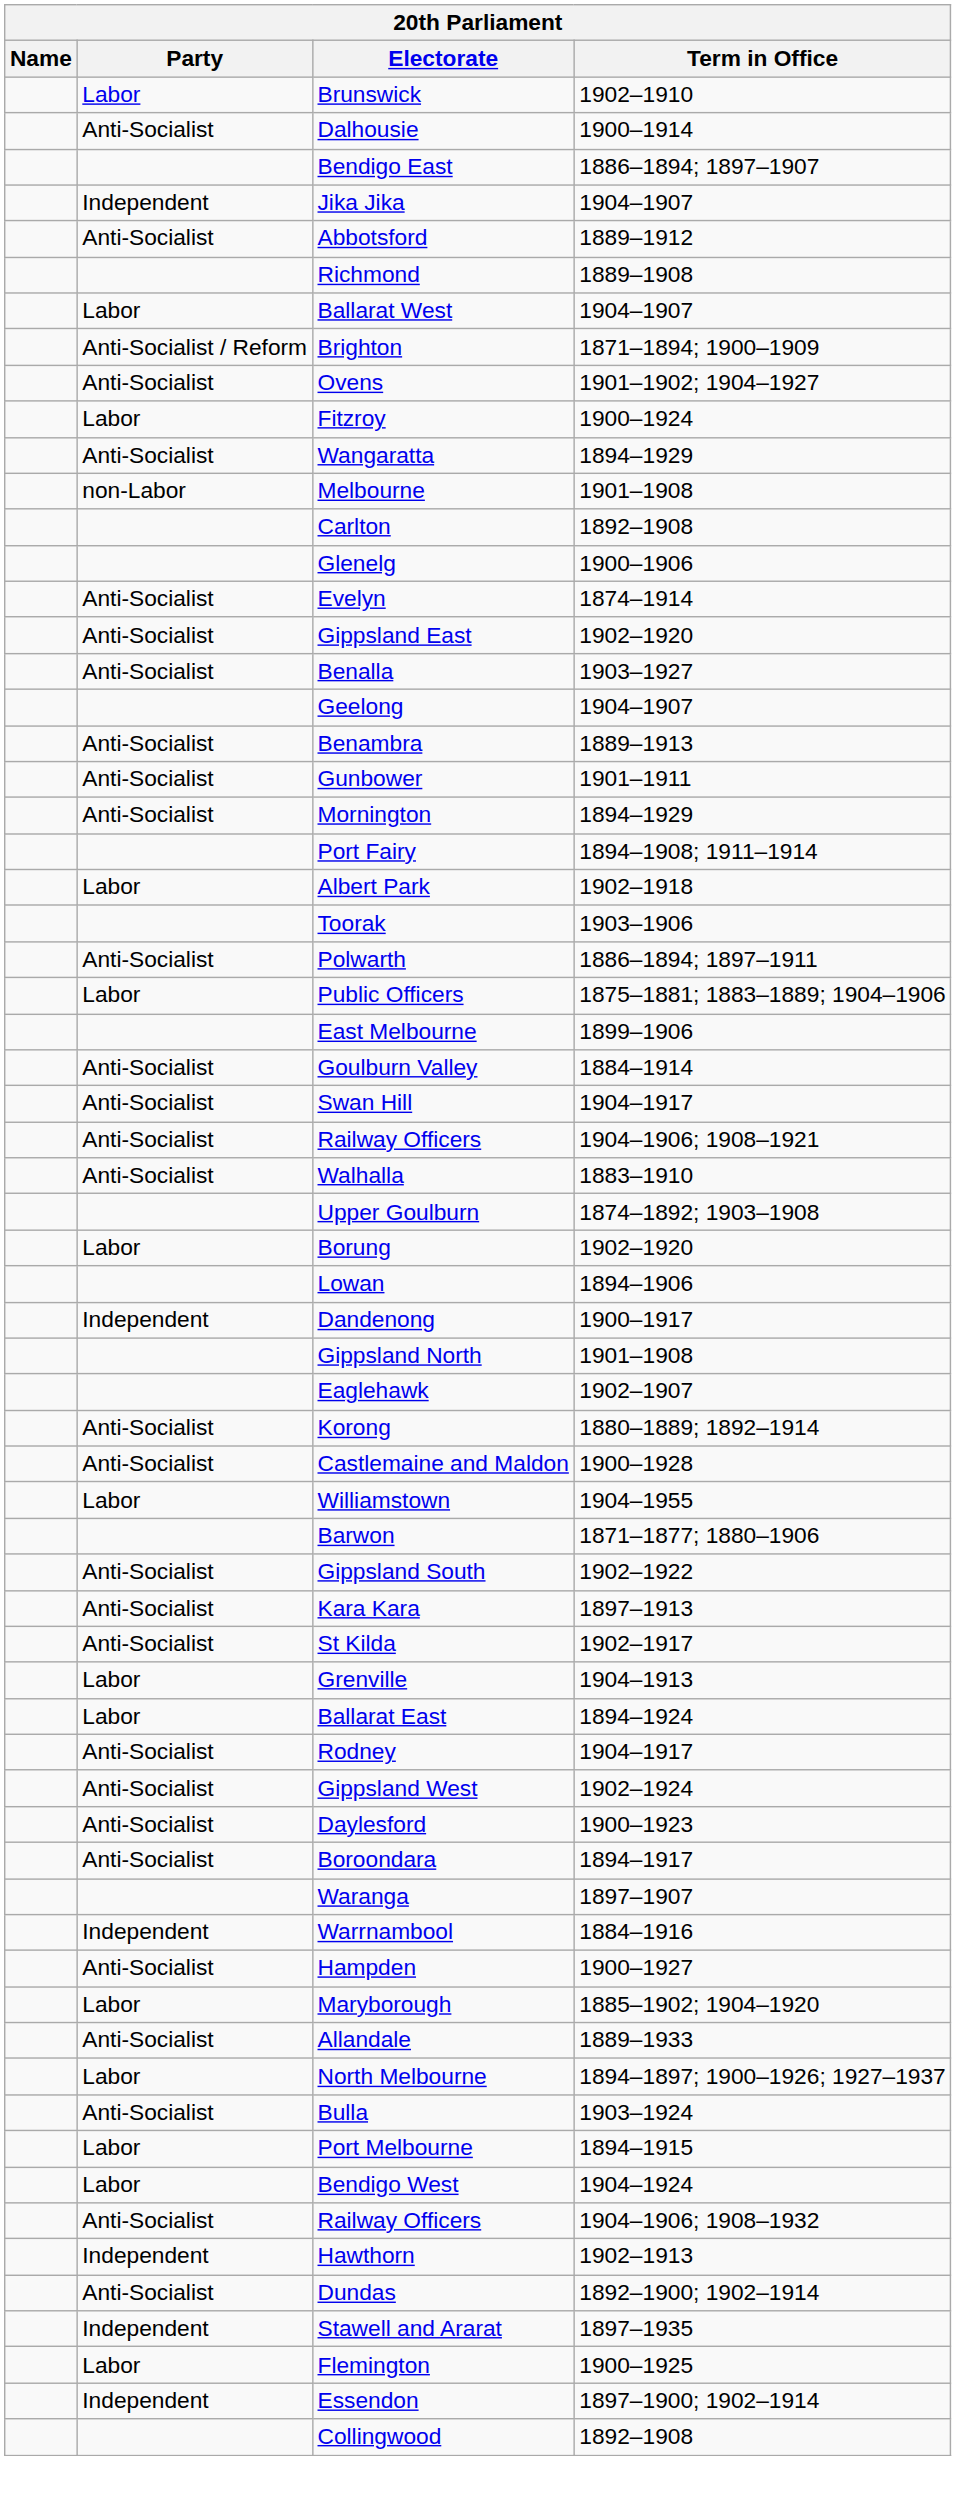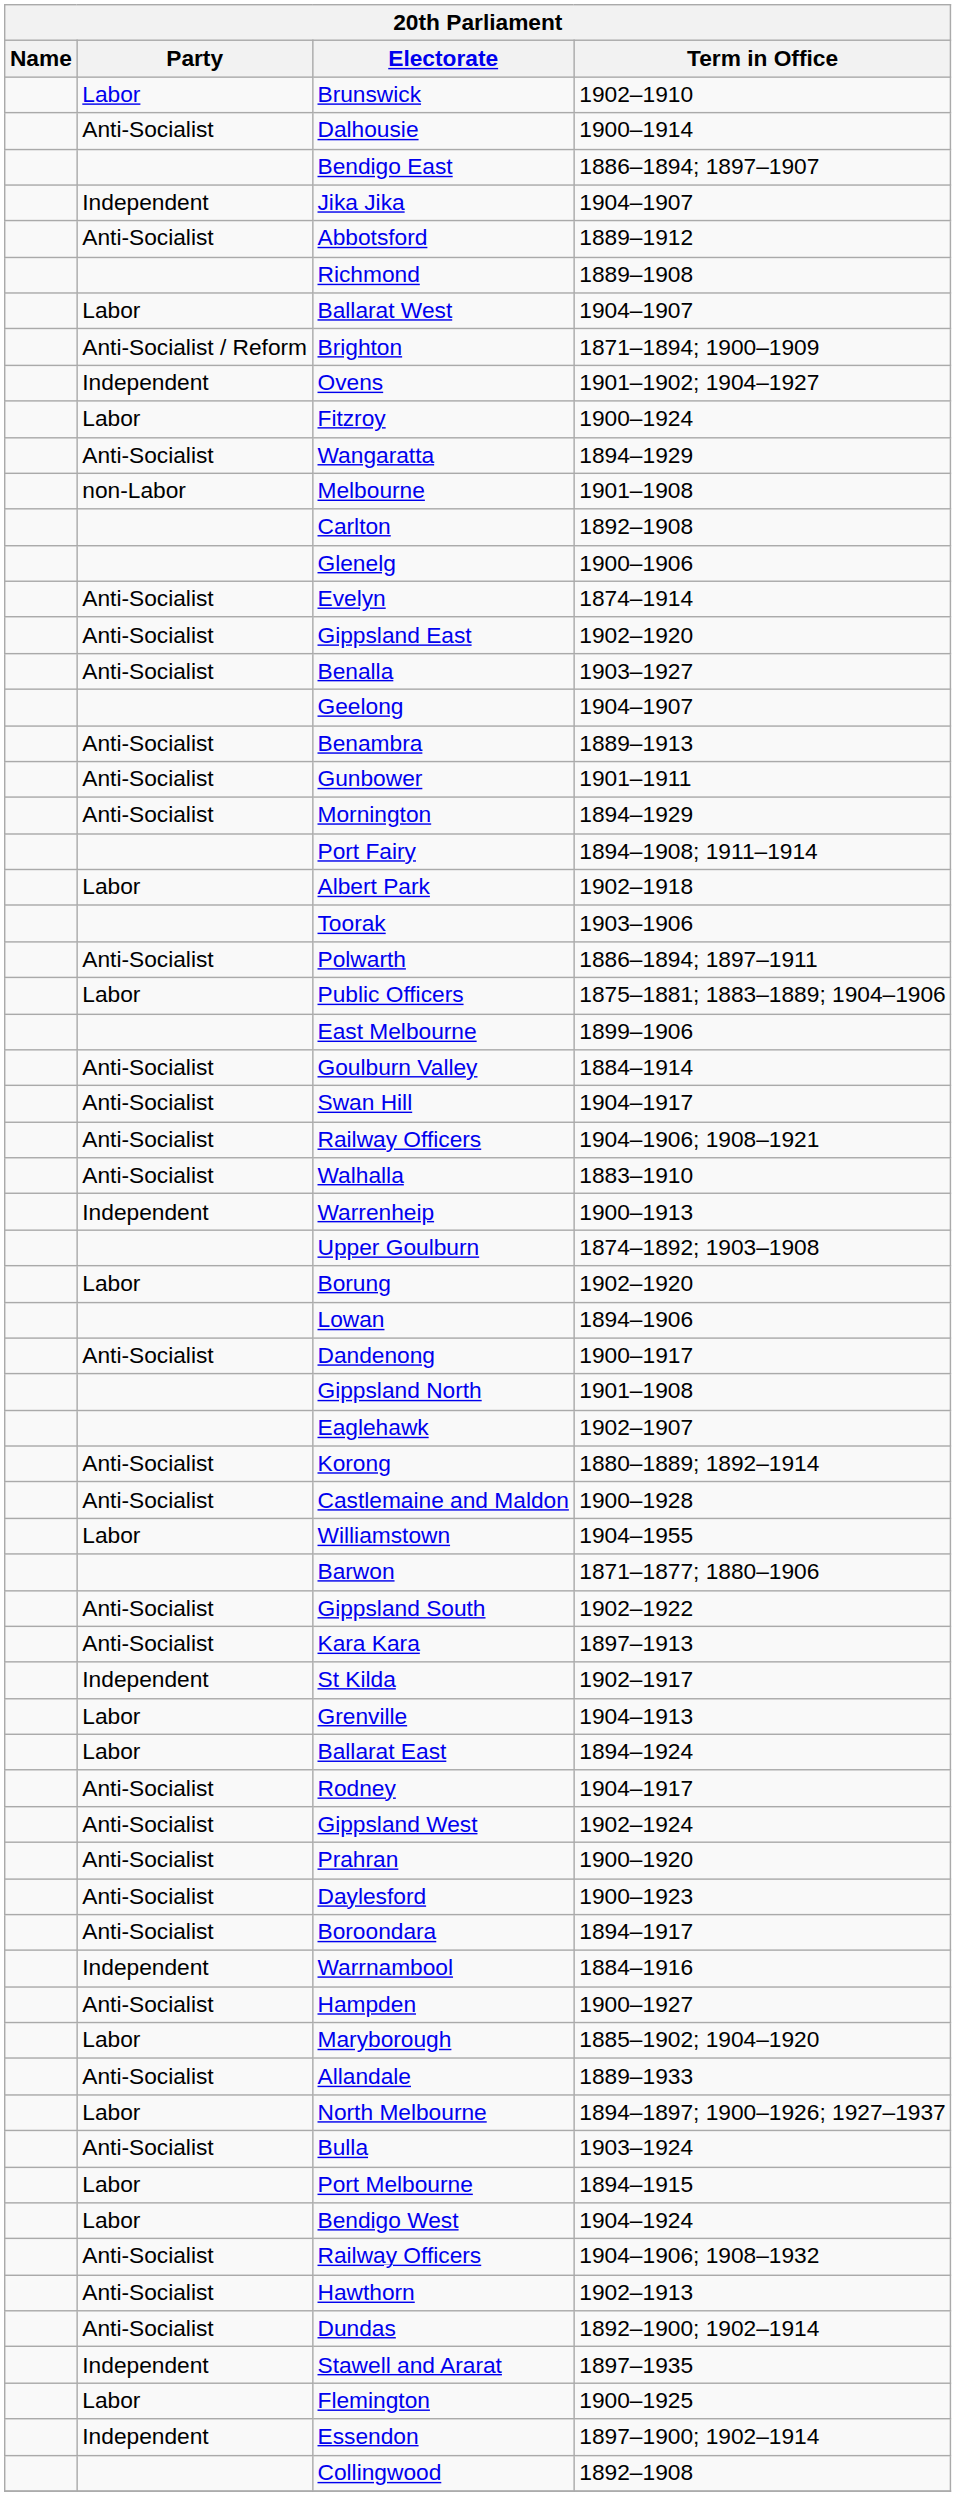 <table class="wikitable sortable">
 <tr>
 <th colspan = 4>20th Parliament</th>
 </tr>
 <tr>
 <th>Name</th>
 <th>Party</th>
 <th><a href='#'>Electorate</a></th>
 <th>Term in Office</th>
 </tr>
 <tr>
 <td></td>
 <td><a href='#'>Labor</a></td>
 <td><a href='#'>Brunswick</a></td>
 <td>1902–1910</td>
 </tr>
 <tr>
 <td></td>
 <td>Anti-Socialist</td>
 <td><a href='#'>Dalhousie</a></td>
 <td>1900–1914</td>
 </tr>
 <tr>
 <td></td>
 <td></td>
 <td><a href='#'>Bendigo East</a></td>
 <td>1886–1894; 1897–1907</td>
 </tr>
 <tr>
 <td></td>
 <td>Independent</td>
 <td><a href='#'>Jika Jika</a></td>
 <td>1904–1907</td>
 </tr>
 <tr>
 <td></td>
 <td>Anti-Socialist</td>
 <td><a href='#'>Abbotsford</a></td>
 <td>1889–1912</td>
 </tr>
 <tr>
 <td></td>
 <td></td>
 <td><a href='#'>Richmond</a></td>
 <td>1889–1908</td>
 </tr>
 <tr>
 <td></td>
 <td>Labor</td>
 <td><a href='#'>Ballarat West</a></td>
 <td>1904–1907</td>
 </tr>
 <tr>
 <td></td>
 <td>Anti-Socialist / Reform</td>
 <td><a href='#'>Brighton</a></td>
 <td>1871–1894; 1900–1909</td>
 </tr>
 <tr>
 <td></td>
-<td>Anti-Socialist</td>
+<td>Independent</td>
 <td><a href='#'>Ovens</a></td>
 <td>1901–1902; 1904–1927</td>
 </tr>
 <tr>
 <td></td>
 <td>Labor</td>
 <td><a href='#'>Fitzroy</a></td>
 <td>1900–1924</td>
 </tr>
 <tr>
 <td></td>
 <td>Anti-Socialist</td>
 <td><a href='#'>Wangaratta</a></td>
 <td>1894–1929</td>
 </tr>
 <tr>
 <td></td>
 <td>non-Labor</td>
 <td><a href='#'>Melbourne</a></td>
 <td>1901–1908</td>
 </tr>
 <tr>
 <td></td>
 <td></td>
 <td><a href='#'>Carlton</a></td>
 <td>1892–1908</td>
 </tr>
 <tr>
 <td> </td>
 <td></td>
 <td><a href='#'>Glenelg</a></td>
 <td>1900–1906</td>
 </tr>
 <tr>
 <td></td>
 <td>Anti-Socialist</td>
 <td><a href='#'>Evelyn</a></td>
 <td>1874–1914</td>
 </tr>
 <tr>
 <td></td>
 <td>Anti-Socialist</td>
 <td><a href='#'>Gippsland East</a></td>
 <td>1902–1920</td>
 </tr>
 <tr>
 <td></td>
 <td>Anti-Socialist</td>
 <td><a href='#'>Benalla</a></td>
 <td>1903–1927</td>
 </tr>
 <tr>
 <td></td>
 <td></td>
 <td><a href='#'>Geelong</a></td>
 <td>1904–1907</td>
 </tr>
 <tr>
 <td></td>
 <td>Anti-Socialist</td>
 <td><a href='#'>Benambra</a></td>
 <td>1889–1913</td>
 </tr>
 <tr>
 <td></td>
 <td>Anti-Socialist</td>
 <td><a href='#'>Gunbower</a></td>
 <td>1901–1911</td>
 </tr>
 <tr>
 <td></td>
 <td>Anti-Socialist</td>
 <td><a href='#'>Mornington</a></td>
 <td>1894–1929</td>
 </tr>
 <tr>
 <td></td>
 <td></td>
 <td><a href='#'>Port Fairy</a></td>
 <td>1894–1908; 1911–1914</td>
 </tr>
 <tr>
 <td></td>
 <td>Labor</td>
 <td><a href='#'>Albert Park</a></td>
 <td>1902–1918</td>
 </tr>
 <tr>
 <td> </td>
 <td></td>
 <td><a href='#'>Toorak</a></td>
 <td>1903–1906</td>
 </tr>
 <tr>
 <td></td>
 <td>Anti-Socialist</td>
 <td><a href='#'>Polwarth</a></td>
 <td>1886–1894; 1897–1911</td>
 </tr>
 <tr>
 <td></td>
 <td>Labor</td>
 <td><a href='#'>Public Officers</a></td>
 <td>1875–1881; 1883–1889; 1904–1906</td>
 </tr>
 <tr>
 <td> </td>
 <td></td>
 <td><a href='#'>East Melbourne</a></td>
 <td>1899–1906</td>
 </tr>
 <tr>
 <td></td>
 <td>Anti-Socialist</td>
 <td><a href='#'>Goulburn Valley</a></td>
 <td>1884–1914</td>
 </tr>
 <tr>
 <td></td>
 <td>Anti-Socialist</td>
 <td><a href='#'>Swan Hill</a></td>
 <td>1904–1917</td>
 </tr>
 <tr>
 <td></td>
 <td>Anti-Socialist</td>
 <td><a href='#'>Railway Officers</a></td>
 <td>1904–1906; 1908–1921</td>
 </tr>
 <tr>
 <td></td>
 <td>Anti-Socialist</td>
 <td><a href='#'>Walhalla</a></td>
 <td>1883–1910</td>
 </tr>
 <tr>
 <td></td>
+<td>Independent</td>
+<td><a href='#'>Warrenheip</a></td>
+<td>1900–1913</td>
+</tr>
+<tr>
+<td></td>
 <td></td>
 <td><a href='#'>Upper Goulburn</a></td>
 <td>1874–1892; 1903–1908</td>
 </tr>
 <tr>
 <td></td>
 <td>Labor</td>
 <td><a href='#'>Borung</a></td>
 <td>1902–1920</td>
 </tr>
 <tr>
 <td> </td>
 <td></td>
 <td><a href='#'>Lowan</a></td>
 <td>1894–1906</td>
 </tr>
 <tr>
 <td></td>
-<td>Independent</td>
+<td>Anti-Socialist</td>
 <td><a href='#'>Dandenong</a></td>
 <td>1900–1917</td>
 </tr>
 <tr>
 <td></td>
 <td></td>
 <td><a href='#'>Gippsland North</a></td>
 <td>1901–1908</td>
 </tr>
 <tr>
 <td></td>
 <td></td>
 <td><a href='#'>Eaglehawk</a></td>
 <td>1902–1907</td>
 </tr>
 <tr>
 <td></td>
 <td>Anti-Socialist</td>
 <td><a href='#'>Korong</a></td>
 <td>1880–1889; 1892–1914</td>
 </tr>
 <tr>
 <td></td>
 <td>Anti-Socialist</td>
 <td><a href='#'>Castlemaine and Maldon</a></td>
 <td>1900–1928</td>
 </tr>
 <tr>
 <td></td>
 <td>Labor</td>
 <td><a href='#'>Williamstown</a></td>
 <td>1904–1955</td>
 </tr>
 <tr>
 <td> </td>
 <td></td>
 <td><a href='#'>Barwon</a></td>
 <td>1871–1877; 1880–1906</td>
 </tr>
 <tr>
 <td></td>
 <td>Anti-Socialist</td>
 <td><a href='#'>Gippsland South</a></td>
 <td>1902–1922</td>
 </tr>
 <tr>
 <td></td>
 <td>Anti-Socialist</td>
 <td><a href='#'>Kara Kara</a></td>
 <td>1897–1913</td>
 </tr>
 <tr>
 <td></td>
-<td>Anti-Socialist</td>
+<td>Independent</td>
 <td><a href='#'>St Kilda</a></td>
 <td>1902–1917</td>
 </tr>
 <tr>
 <td></td>
 <td>Labor</td>
 <td><a href='#'>Grenville</a></td>
 <td>1904–1913</td>
 </tr>
 <tr>
 <td></td>
 <td>Labor</td>
 <td><a href='#'>Ballarat East</a></td>
 <td>1894–1924</td>
 </tr>
 <tr>
 <td></td>
 <td>Anti-Socialist</td>
 <td><a href='#'>Rodney</a></td>
 <td>1904–1917</td>
 </tr>
 <tr>
 <td></td>
 <td>Anti-Socialist</td>
 <td><a href='#'>Gippsland West</a></td>
 <td>1902–1924</td>
 </tr>
 <tr>
 <td></td>
 <td>Anti-Socialist</td>
+<td><a href='#'>Prahran</a></td>
+<td>1900–1920</td>
+</tr>
+<tr>
+<td></td>
+<td>Anti-Socialist</td>
 <td><a href='#'>Daylesford</a></td>
 <td>1900–1923</td>
 </tr>
 <tr>
 <td></td>
 <td>Anti-Socialist</td>
 <td><a href='#'>Boroondara</a></td>
 <td>1894–1917</td>
-</tr>
-<tr>
-<td></td>
-<td></td>
-<td><a href='#'>Waranga</a></td>
-<td>1897–1907</td>
 </tr>
 <tr>
 <td></td>
 <td>Independent</td>
 <td><a href='#'>Warrnambool</a></td>
 <td>1884–1916</td>
 </tr>
 <tr>
 <td></td>
 <td>Anti-Socialist</td>
 <td><a href='#'>Hampden</a></td>
 <td>1900–1927</td>
 </tr>
 <tr>
 <td></td>
 <td>Labor</td>
 <td><a href='#'>Maryborough</a></td>
 <td>1885–1902; 1904–1920</td>
 </tr>
 <tr>
 <td></td>
 <td>Anti-Socialist</td>
 <td><a href='#'>Allandale</a></td>
 <td>1889–1933</td>
 </tr>
 <tr>
 <td></td>
 <td>Labor</td>
 <td><a href='#'>North Melbourne</a></td>
 <td>1894–1897; 1900–1926; 1927–1937</td>
 </tr>
 <tr>
 <td></td>
 <td>Anti-Socialist</td>
 <td><a href='#'>Bulla</a></td>
 <td>1903–1924</td>
 </tr>
 <tr>
 <td></td>
 <td>Labor</td>
 <td><a href='#'>Port Melbourne</a></td>
 <td>1894–1915</td>
 </tr>
 <tr>
 <td></td>
 <td>Labor</td>
 <td><a href='#'>Bendigo West</a></td>
 <td>1904–1924</td>
 </tr>
 <tr>
 <td></td>
 <td>Anti-Socialist</td>
 <td><a href='#'>Railway Officers</a></td>
 <td>1904–1906; 1908–1932</td>
 </tr>
 <tr>
 <td></td>
-<td>Independent</td>
+<td>Anti-Socialist</td>
 <td><a href='#'>Hawthorn</a></td>
 <td>1902–1913</td>
 </tr>
 <tr>
 <td></td>
 <td>Anti-Socialist</td>
 <td><a href='#'>Dundas</a></td>
 <td>1892–1900; 1902–1914</td>
 </tr>
 <tr>
 <td></td>
 <td>Independent</td>
 <td><a href='#'>Stawell and Ararat</a></td>
 <td>1897–1935</td>
 </tr>
 <tr>
 <td></td>
 <td>Labor</td>
 <td><a href='#'>Flemington</a></td>
 <td>1900–1925</td>
 </tr>
 <tr>
 <td></td>
 <td>Independent</td>
 <td><a href='#'>Essendon</a></td>
 <td>1897–1900; 1902–1914</td>
 </tr>
 <tr>
 <td></td>
 <td></td>
 <td><a href='#'>Collingwood</a></td>
 <td>1892–1908</td>
 </tr>
 <tr>
 </tr>
 </table>
